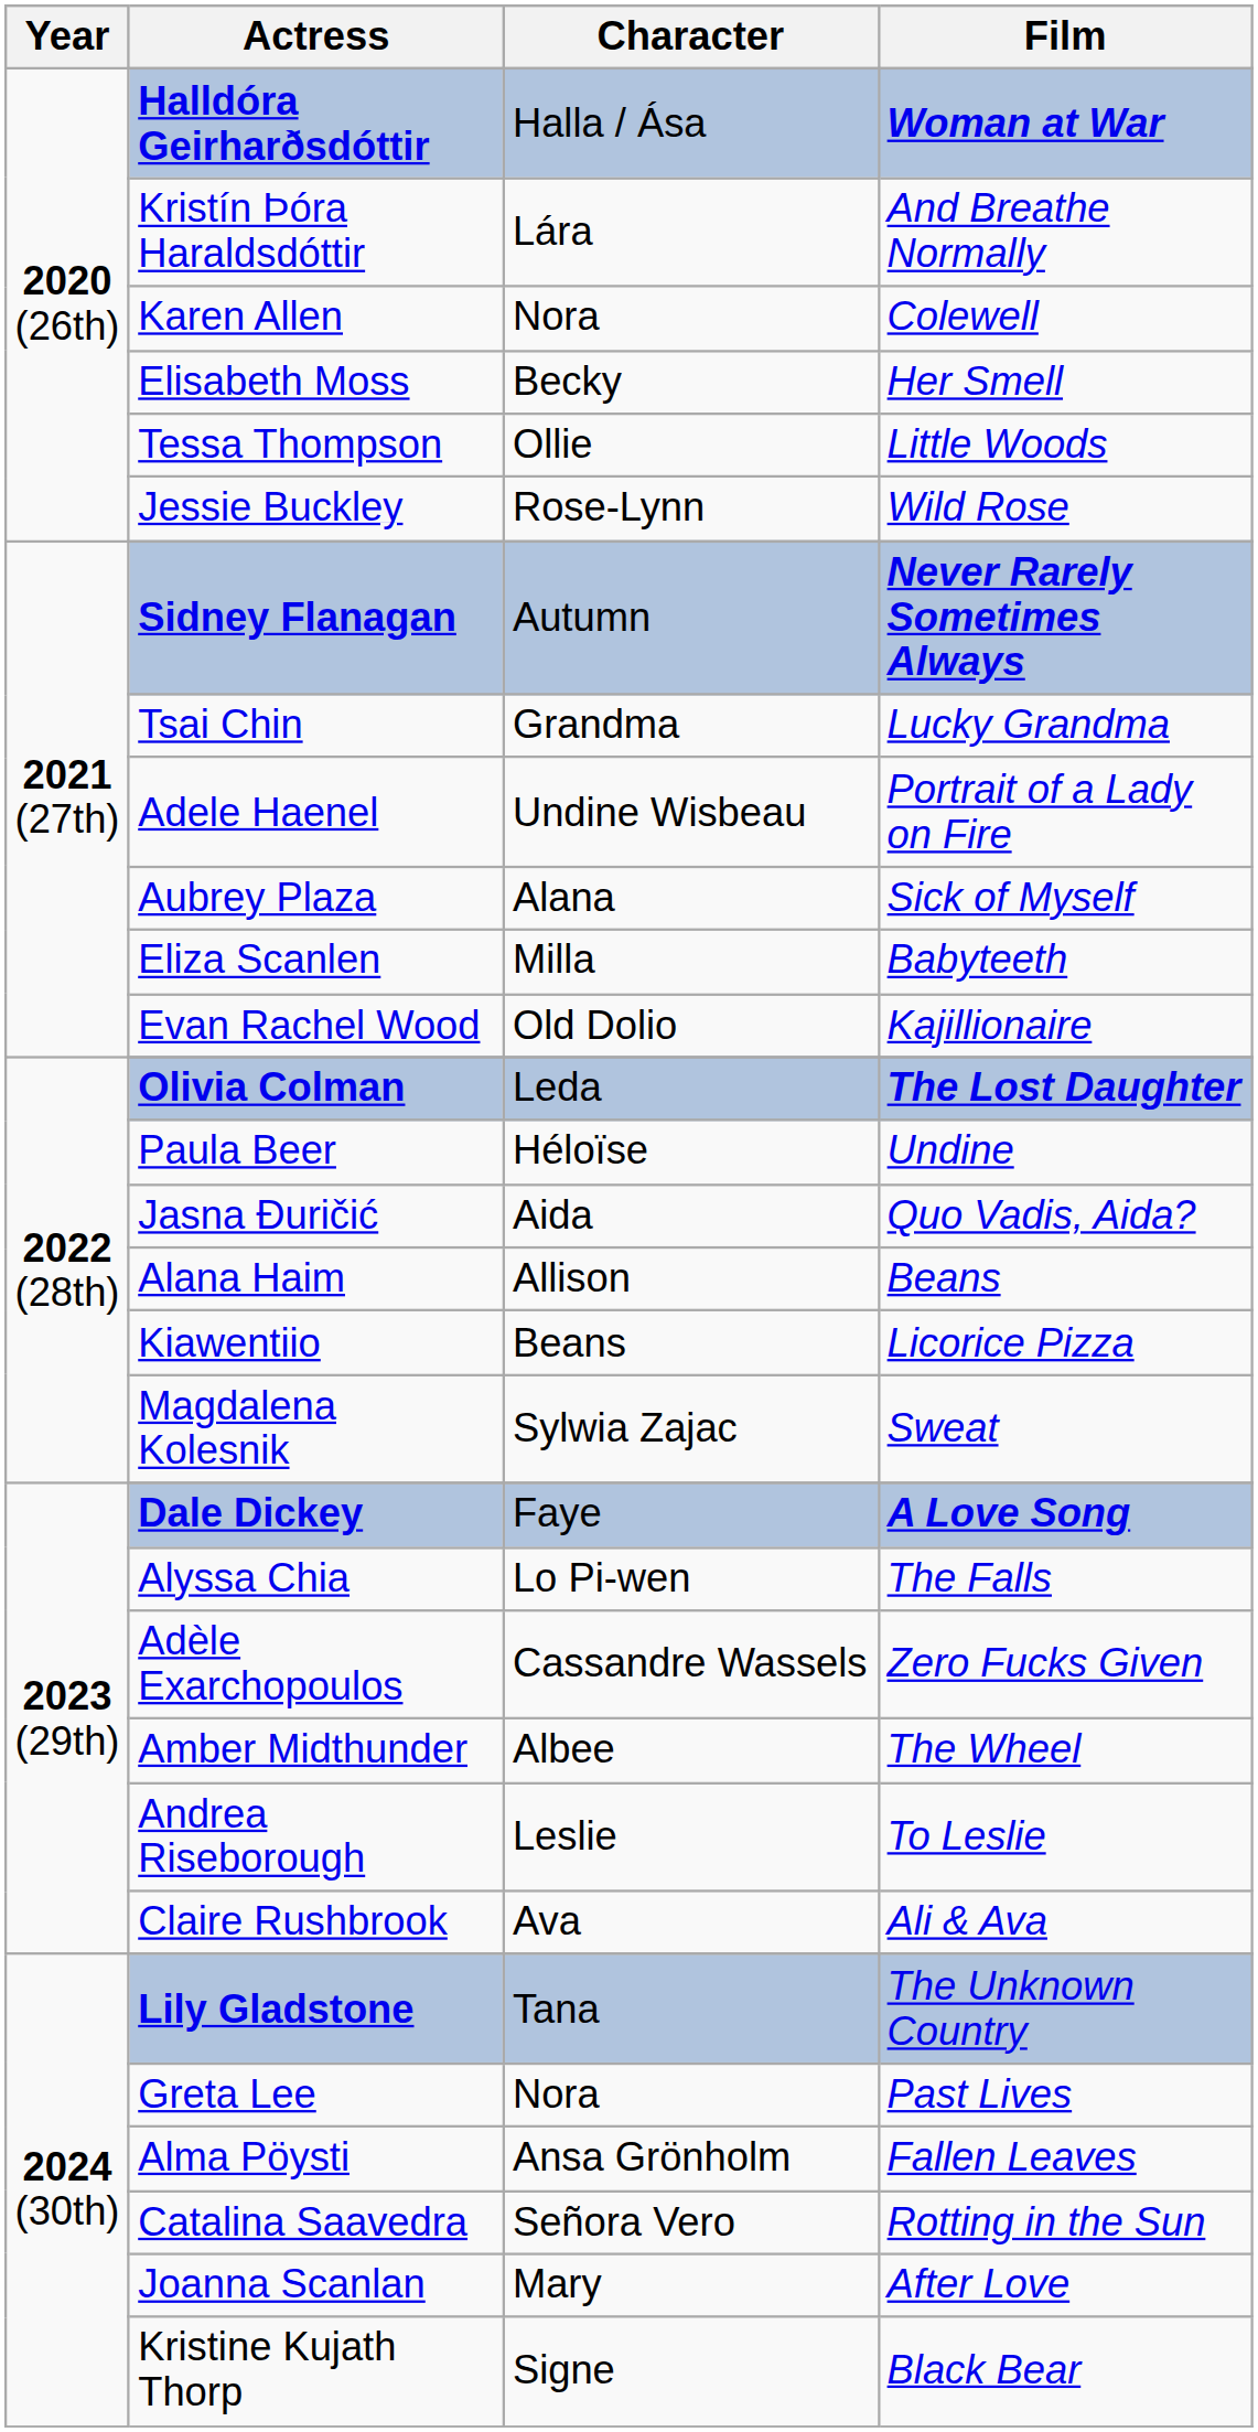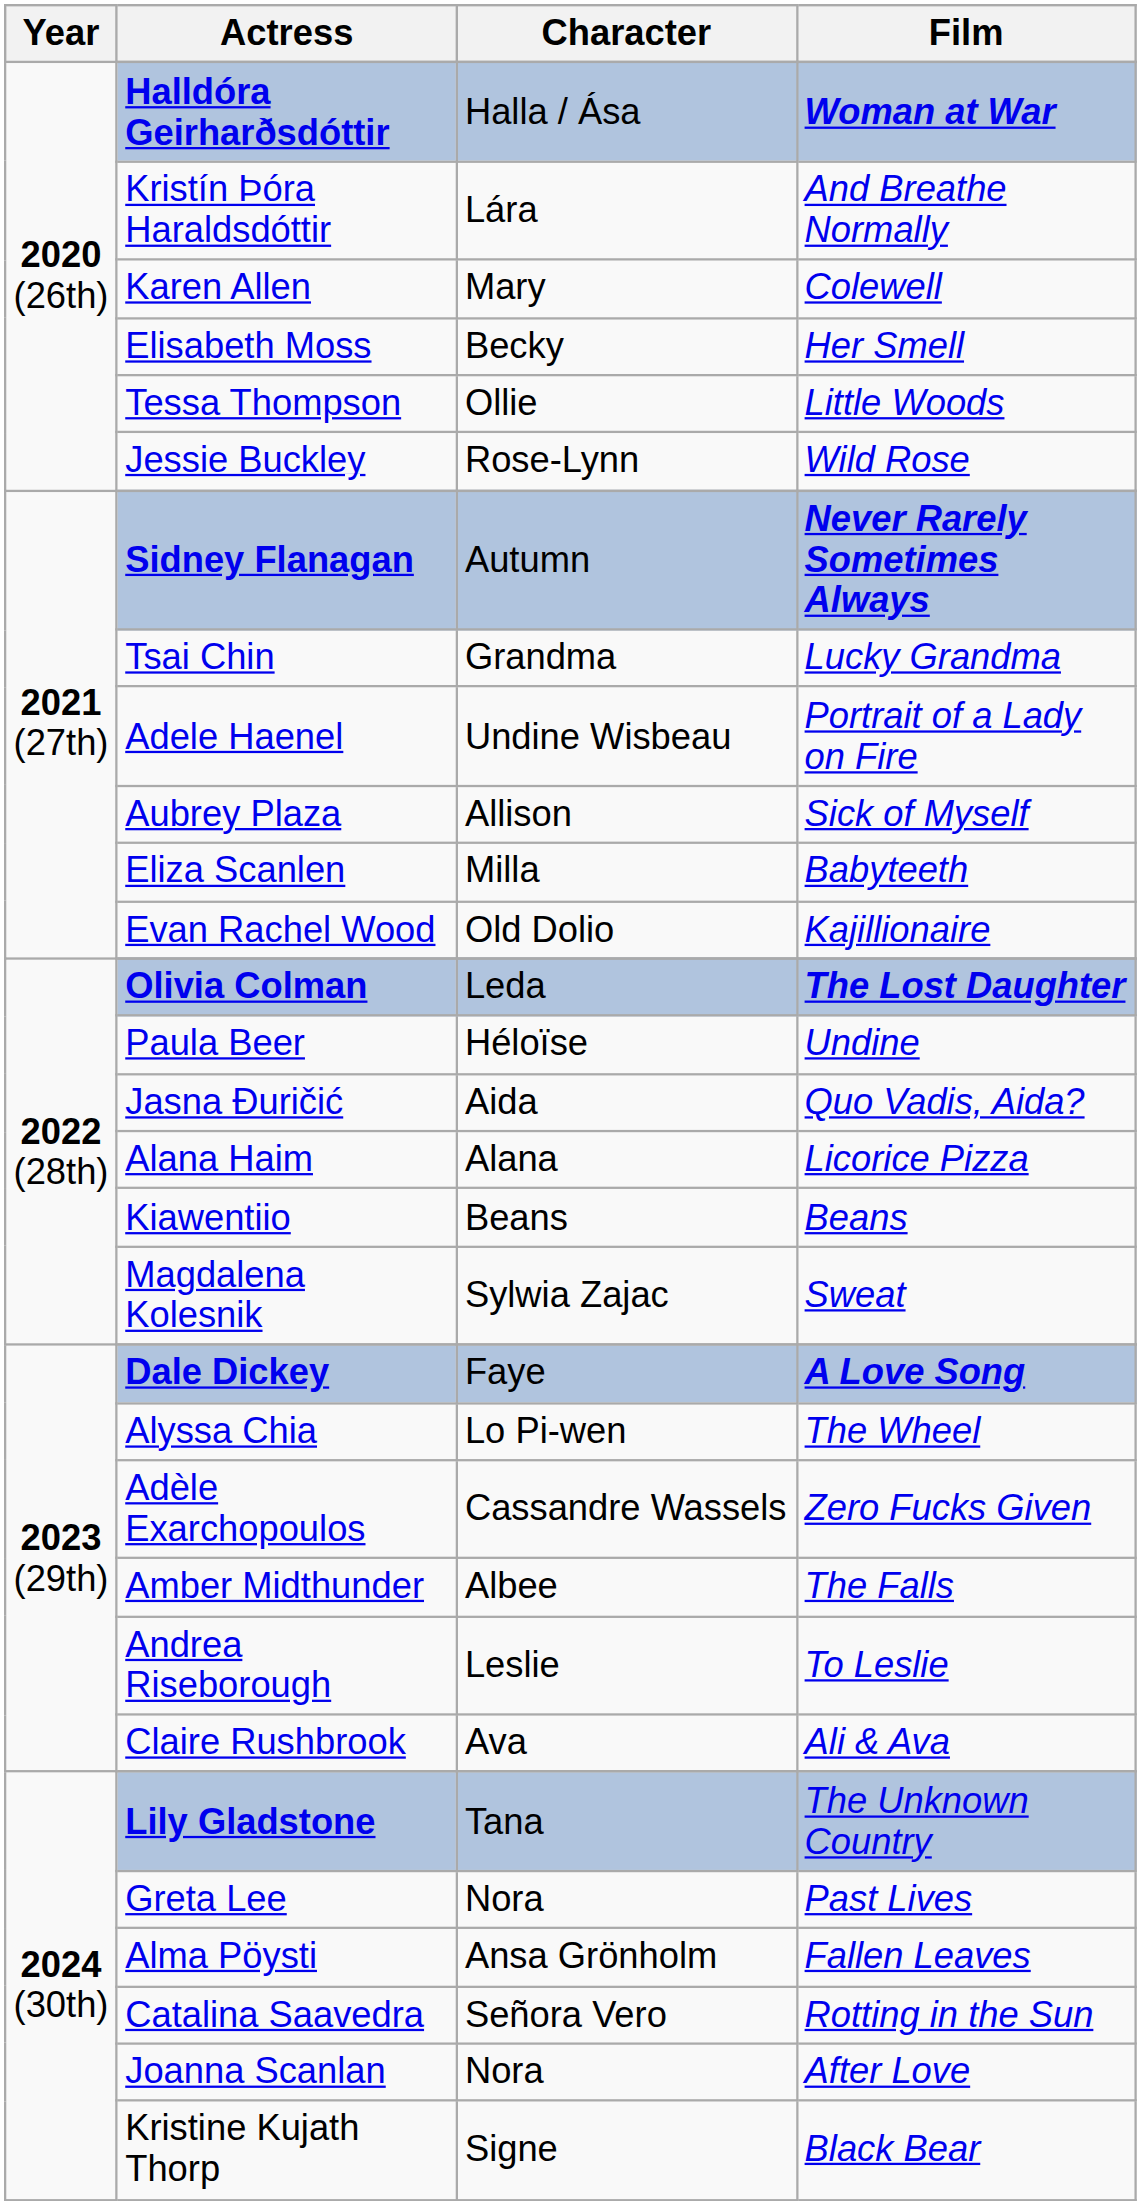 <table class="wikitable" style="width:80%">
 <tr style="background:#bebebe;">
 <th style="width:8%;">Year</th>
 <th style="width:30%;">Actress</th>
 <th style="width:30%;">Character</th>
 <th style="width:30%;">Film</th>
 </tr>
 <tr>
 <td rowspan=7 style="text-align:center"><strong>2020</strong><br>(26th)</td>
 </tr>
 <tr style="background:#B0C4DE;">
 <td><strong><a href='#'>Halldóra Geirharðsdóttir</a></strong></td>
 <td>Halla / Ása</td>
 <td><strong><em><a href='#'>Woman at War</a></em></strong></td>
 </tr>
 <tr>
 <td><a href='#'>Kristín Þóra Haraldsdóttir</a></td>
 <td>Lára</td>
 <td><em><a href='#'>And Breathe Normally</a></em></td>
 </tr>
 <tr>
 <td><a href='#'>Karen Allen</a></td>
-<td>Nora</td>
+<td>Mary</td>
 <td><em><a href='#'>Colewell</a></em></td>
 </tr>
 <tr>
 <td><a href='#'>Elisabeth Moss</a></td>
 <td>Becky</td>
 <td><em><a href='#'>Her Smell</a></em></td>
 </tr>
 <tr>
 <td><a href='#'>Tessa Thompson</a></td>
 <td>Ollie</td>
 <td><em><a href='#'>Little Woods</a></em></td>
 </tr>
 <tr>
 <td><a href='#'>Jessie Buckley</a></td>
 <td>Rose-Lynn</td>
 <td><a href='#'><em>Wild Rose</em></a></td>
 </tr>
 <tr>
 <td rowspan=7 style="text-align:center"><strong>2021</strong><br>(27th)</td>
 </tr>
 <tr style="background:#B0C4DE;">
 <td><strong><a href='#'>Sidney Flanagan</a></strong></td>
 <td>Autumn</td>
 <td><strong><em><a href='#'>Never Rarely Sometimes Always</a></em></strong></td>
 </tr>
 <tr>
 <td><a href='#'>Tsai Chin</a></td>
 <td>Grandma</td>
 <td><em><a href='#'>Lucky Grandma</a></em></td>
 </tr>
 <tr>
 <td><a href='#'>Adele Haenel</a></td>
 <td>Undine Wisbeau</td>
 <td><em><a href='#'>Portrait of a Lady on Fire</a></em></td>
 </tr>
 <tr>
 <td><a href='#'>Aubrey Plaza</a></td>
-<td>Alana</td>
+<td>Allison</td>
 <td><a href='#'><em>Sick of Myself</em></a></td>
 </tr>
 <tr>
 <td><a href='#'>Eliza Scanlen</a></td>
 <td>Milla</td>
 <td><a href='#'><em>Babyteeth</em></a></td>
 </tr>
 <tr>
 <td><a href='#'>Evan Rachel Wood</a></td>
 <td>Old Dolio</td>
 <td><em><a href='#'>Kajillionaire</a></em></td>
 </tr>
 <tr>
 <td rowspan=7 style="text-align:center"><strong>2022</strong><br>(28th)</td>
 </tr>
 <tr style="background:#B0C4DE;">
 <td><strong><a href='#'>Olivia Colman</a></strong></td>
 <td>Leda</td>
 <td><strong><a href='#'><em>The Lost Daughter</em></a></strong></td>
 </tr>
 <tr>
 <td><a href='#'>Paula Beer</a></td>
 <td>Héloïse</td>
 <td><a href='#'><em>Undine</em></a></td>
 </tr>
 <tr>
 <td><a href='#'>Jasna Đuričić</a></td>
 <td>Aida</td>
 <td><em><a href='#'>Quo Vadis, Aida?</a></em></td>
 </tr>
 <tr>
 <td><a href='#'>Alana Haim</a></td>
-<td>Allison</td>
-<td><a href='#'><em>Beans</em></a></td>
+<td>Alana</td>
+<td><em><a href='#'>Licorice Pizza</a></em></td>
 </tr>
 <tr>
 <td><a href='#'>Kiawentiio</a></td>
 <td>Beans</td>
-<td><em><a href='#'>Licorice Pizza</a></em></td>
+<td><a href='#'><em>Beans</em></a></td>
 </tr>
 <tr>
 <td><a href='#'>Magdalena Kolesnik</a></td>
 <td>Sylwia Zajac</td>
 <td><a href='#'><em>Sweat</em></a></td>
 </tr>
 <tr>
 <td rowspan=7 style="text-align:center"><strong>2023</strong><br>(29th)</td>
 </tr>
 <tr style="background:#B0C4DE;">
 <td><strong><a href='#'>Dale Dickey</a></strong></td>
 <td>Faye</td>
 <td><strong><a href='#'><em>A Love Song</em></a></strong></td>
 </tr>
 <tr>
 <td><a href='#'>Alyssa Chia</a></td>
 <td>Lo Pi-wen</td>
-<td><a href='#'><em>The Falls</em></a></td>
+<td><a href='#'><em>The Wheel</em></a></td>
 </tr>
 <tr>
 <td><a href='#'>Adèle Exarchopoulos</a></td>
 <td>Cassandre Wassels</td>
 <td><em><a href='#'>Zero Fucks Given</a></em></td>
 </tr>
 <tr>
 <td><a href='#'>Amber Midthunder</a></td>
 <td>Albee</td>
-<td><a href='#'><em>The Wheel</em></a></td>
+<td><a href='#'><em>The Falls</em></a></td>
 </tr>
 <tr>
 <td><a href='#'>Andrea Riseborough</a></td>
 <td>Leslie</td>
 <td><em><a href='#'>To Leslie</a></em></td>
 </tr>
 <tr>
 <td><a href='#'>Claire Rushbrook</a></td>
 <td>Ava</td>
 <td><em><a href='#'>Ali & Ava</a></em></td>
 </tr>
 <tr>
 <td rowspan=7 style="text-align:center"><strong>2024</strong><br>(30th)</td>
 </tr>
 <tr style="background:#B0C4DE;">
 <td><strong><a href='#'>Lily Gladstone</a></strong></td>
 <td>Tana</td>
 <td><em><a href='#'>The Unknown Country</a></em></td>
 </tr>
 <tr>
 <td><a href='#'>Greta Lee</a></td>
 <td>Nora</td>
 <td><a href='#'><em>Past Lives</em></a></td>
 </tr>
 <tr>
 <td><a href='#'>Alma Pöysti</a></td>
 <td>Ansa Grönholm</td>
 <td><a href='#'><em>Fallen Leaves</em></a></td>
 </tr>
 <tr>
 <td><a href='#'>Catalina Saavedra</a></td>
 <td>Señora Vero</td>
 <td><em><a href='#'>Rotting in the Sun</a></em></td>
 </tr>
 <tr>
 <td><a href='#'>Joanna Scanlan</a></td>
-<td>Mary</td>
+<td>Nora</td>
 <td><a href='#'><em>After Love</em></a></td>
 </tr>
 <tr>
 <td>Kristine Kujath Thorp</td>
 <td>Signe</td>
 <td><a href='#'><em>Black Bear</em></a></td>
 </tr>
 </table>
